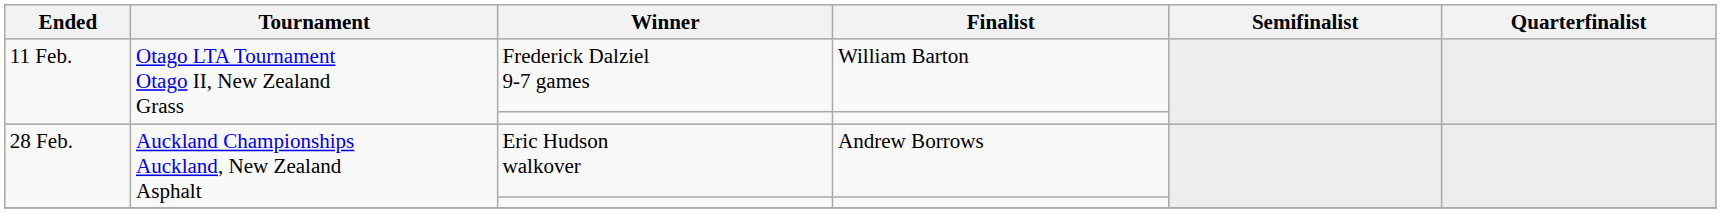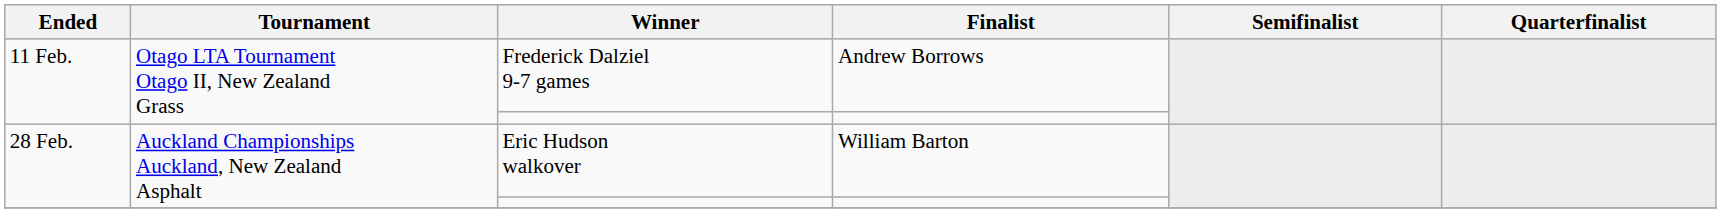 <table class="wikitable" style="font-size:85%;">
 <tr>
 <th width="75">Ended</th>
 <th width="230">Tournament</th>
 <th width="210">Winner</th>
 <th width="210">Finalist</th>
 <th width="170">Semifinalist</th>
 <th width="170">Quarterfinalist</th>
 </tr>
 <tr valign=top>
 <td rowspan=2>11 Feb.</td>
 <td rowspan=2><a href='#'>Otago LTA Tournament</a><br><a href='#'>Otago</a> II, New Zealand<br>Grass</td>
 <td> Frederick Dalziel <br>9-7 games</td>
-<td> William Barton</td>
+<td> Andrew Borrows</td>
 <td style="background:#ededed;" rowspan=2></td>
 <td style="background:#ededed;" rowspan=2></td>
 </tr>
 <tr valign=top>
 <td></td>
 <td></td>
 </tr>
 <tr valign=top>
 <td rowspan=2>28 Feb.</td>
 <td rowspan=2><a href='#'>Auckland Championships</a><br><a href='#'>Auckland</a>, New Zealand<br>Asphalt</td>
 <td> Eric Hudson<br>walkover</td>
-<td> Andrew Borrows</td>
+<td> William Barton</td>
 <td style="background:#ededed;" rowspan=2></td>
 <td style="background:#ededed;" rowspan=2></td>
 </tr>
 <tr valign=top>
 <td></td>
 <td></td>
 </tr>
 <tr valign=top>
 </tr>
 </table>
